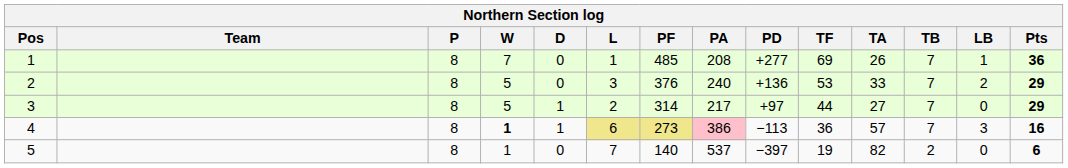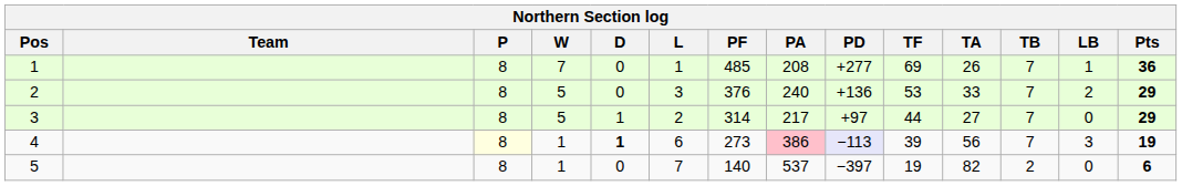 <table class="wikitable" style="text-align:center; font-size:100%; width:60%;">
 <tr>
 <th colspan="100%" cellpadding="0" cellspacing="0"><strong>Northern Section log</strong></th>
 </tr>
 <tr>
 <th style="width:5%;">Pos</th>
 <th style="width:35%;">Team</th>
 <th style="width:5%;">P</th>
 <th style="width:5%;">W</th>
 <th style="width:5%;">D</th>
 <th style="width:5%;">L</th>
 <th style="width:5%;">PF</th>
 <th style="width:5%;">PA</th>
 <th style="width:5%;">PD</th>
 <th style="width:5%;">TF</th>
 <th style="width:5%;">TA</th>
 <th style="width:5%;">TB</th>
 <th style="width:5%;">LB</th>
 <th style="width:5%;">Pts<br></th>
 </tr>
 <tr style="background:#E8FFD8;">
 <td>1</td>
 <td align=left></td>
 <td>8</td>
 <td>7</td>
 <td>0</td>
 <td>1</td>
 <td>485</td>
 <td>208</td>
 <td>+277</td>
 <td>69</td>
 <td>26</td>
 <td>7</td>
 <td>1</td>
 <td><strong>36</strong></td>
 </tr>
 <tr style="background:#E8FFD8;">
 <td>2</td>
 <td align=left></td>
 <td>8</td>
 <td>5</td>
 <td>0</td>
 <td>3</td>
 <td>376</td>
 <td>240</td>
 <td>+136</td>
 <td>53</td>
 <td>33</td>
 <td>7</td>
 <td>2</td>
 <td><strong>29</strong></td>
 </tr>
 <tr style="background:#E8FFD8;">
 <td>3</td>
 <td align=left></td>
 <td>8</td>
 <td>5</td>
 <td>1</td>
 <td>2</td>
 <td>314</td>
 <td>217</td>
 <td>+97</td>
 <td>44</td>
 <td>27</td>
 <td>7</td>
 <td>0</td>
 <td><strong>29</strong></td>
 </tr>
 <tr>
 <td>4</td>
 <td align=left></td>
-<td>8</td>
+<td style="background: lightyellow;">8</td>
+<td>1</td>
 <td><strong>1</strong></td>
-<td>1</td>
-<td style="background: khaki;">6</td>
-<td style="background: khaki;">273</td>
+<td>6</td>
+<td>273</td>
 <td style="background: pink;">386</td>
-<td>−113</td>
-<td>36</td>
-<td>57</td>
+<td style="background: lavender;">−113</td>
+<td>39</td>
+<td>56</td>
 <td>7</td>
 <td>3</td>
-<td><strong>16</strong></td>
+<td><strong>19</strong></td>
 </tr>
 <tr>
 <td>5</td>
 <td align=left></td>
 <td>8</td>
 <td>1</td>
 <td>0</td>
 <td>7</td>
 <td>140</td>
 <td>537</td>
 <td>−397</td>
 <td>19</td>
 <td>82</td>
 <td>2</td>
 <td>0</td>
 <td><strong>6</strong></td>
 </tr>
 </table>
